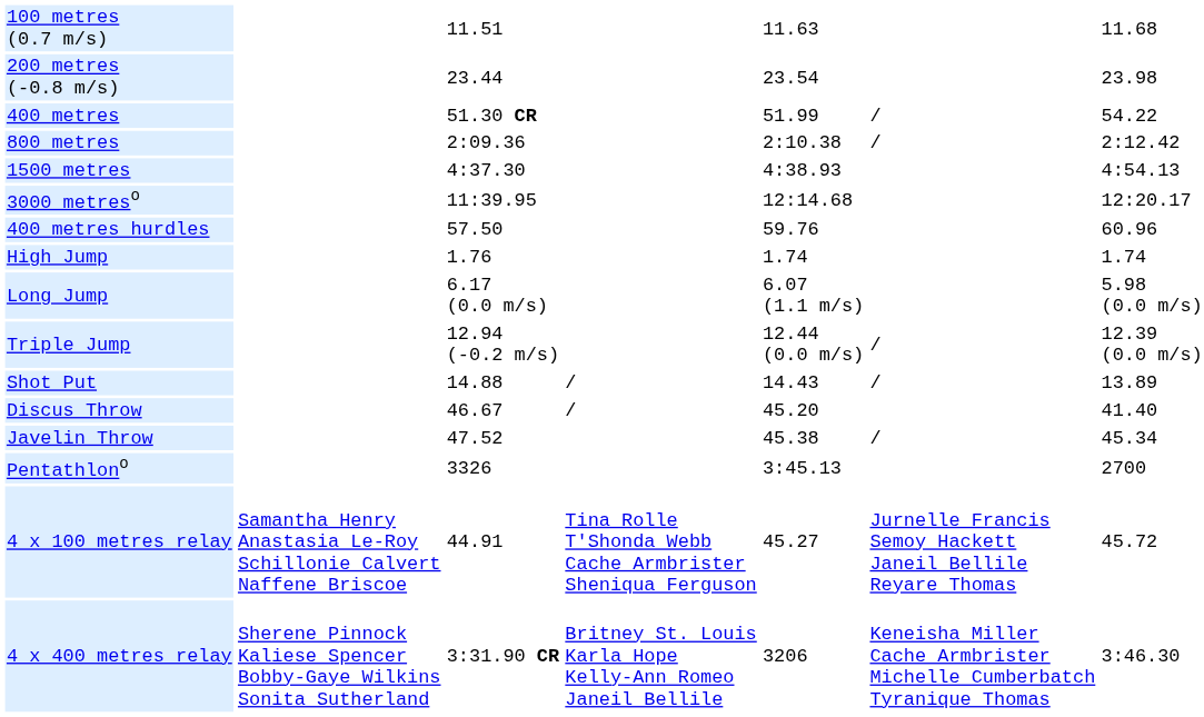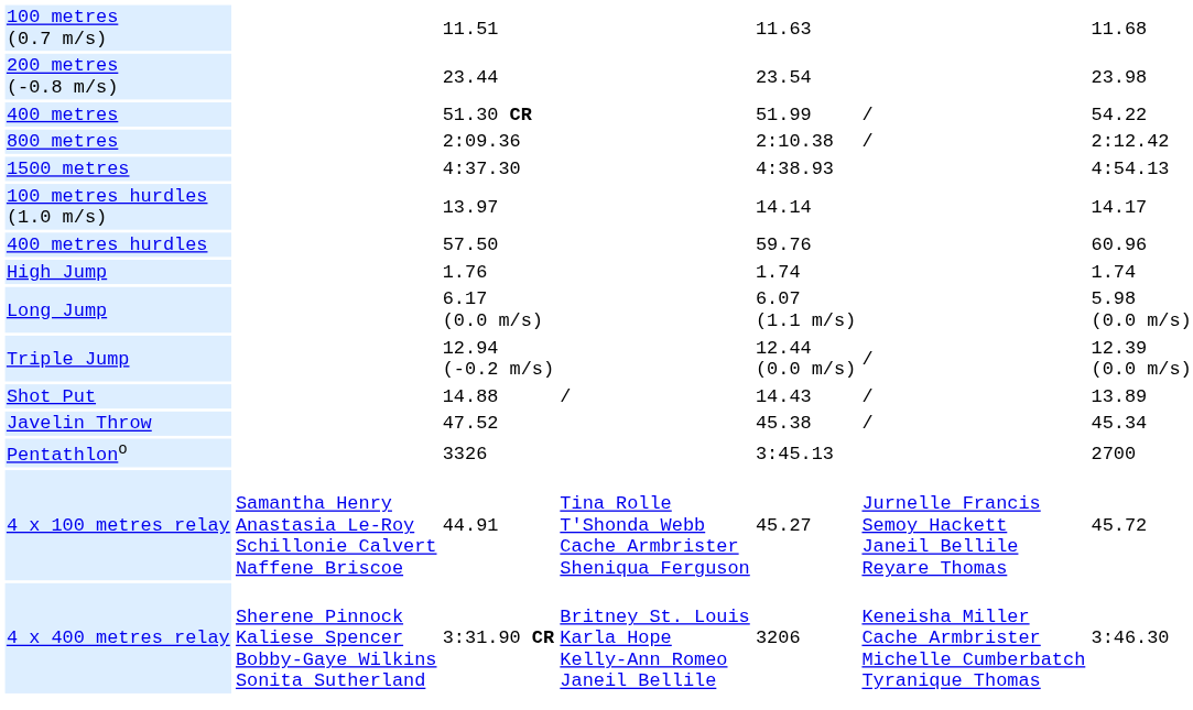 <table>
 <tr>
 <td bgcolor = DDEEFF><a href='#'>100 metres</a> <br> (0.7 m/s)</td>
 <td></td>
 <td>11.51</td>
 <td></td>
 <td>11.63</td>
 <td></td>
 <td>11.68</td>
 </tr>
 <tr>
 <td bgcolor = DDEEFF><a href='#'>200 metres</a> <br> (-0.8 m/s)</td>
 <td></td>
 <td>23.44</td>
 <td></td>
 <td>23.54</td>
 <td></td>
 <td>23.98</td>
 </tr>
 <tr>
 <td bgcolor = DDEEFF><a href='#'>400 metres</a></td>
 <td></td>
 <td>51.30 <strong>CR</strong></td>
 <td></td>
 <td>51.99</td>
 <td>/</td>
 <td>54.22</td>
 </tr>
 <tr>
 <td bgcolor = DDEEFF><a href='#'>800 metres</a></td>
 <td></td>
 <td>2:09.36</td>
 <td></td>
 <td>2:10.38</td>
 <td>/</td>
 <td>2:12.42</td>
 </tr>
 <tr>
 <td bgcolor = DDEEFF><a href='#'>1500 metres</a></td>
 <td></td>
 <td>4:37.30</td>
 <td></td>
 <td>4:38.93</td>
 <td></td>
 <td>4:54.13</td>
 </tr>
 <tr>
-<td bgcolor = DDEEFF><a href='#'>3000 metres</a><sup>o</sup></td>
+<td bgcolor = DDEEFF><a href='#'>100 metres hurdles</a> <br> (1.0 m/s)</td>
 <td></td>
-<td>11:39.95</td>
+<td>13.97</td>
 <td></td>
-<td>12:14.68</td>
+<td>14.14</td>
 <td></td>
-<td>12:20.17</td>
+<td>14.17</td>
 </tr>
 <tr>
 <td bgcolor = DDEEFF><a href='#'>400 metres hurdles</a></td>
 <td></td>
 <td>57.50</td>
 <td></td>
 <td>59.76</td>
 <td></td>
 <td>60.96</td>
 </tr>
 <tr>
 <td bgcolor = DDEEFF><a href='#'>High Jump</a></td>
 <td></td>
 <td>1.76</td>
 <td></td>
 <td>1.74</td>
 <td></td>
 <td>1.74</td>
 </tr>
 <tr>
 <td bgcolor = DDEEFF><a href='#'>Long Jump</a></td>
 <td></td>
 <td>6.17 <br> (0.0 m/s)</td>
 <td></td>
 <td>6.07 <br> (1.1 m/s)</td>
 <td></td>
 <td>5.98 <br> (0.0 m/s)</td>
 </tr>
 <tr>
 <td bgcolor = DDEEFF><a href='#'>Triple Jump</a></td>
 <td></td>
 <td>12.94 <br> (-0.2 m/s)</td>
 <td></td>
 <td>12.44 <br> (0.0 m/s)</td>
 <td>/</td>
 <td>12.39 <br> (0.0 m/s)</td>
 </tr>
 <tr>
 <td bgcolor = DDEEFF><a href='#'>Shot Put</a></td>
 <td></td>
 <td>14.88</td>
 <td>/</td>
 <td>14.43</td>
 <td>/</td>
 <td>13.89</td>
 </tr>
 <tr>
-<td bgcolor = DDEEFF><a href='#'>Discus Throw</a></td>
-<td></td>
-<td>46.67</td>
-<td>/</td>
-<td>45.20</td>
-<td></td>
-<td>41.40</td>
-</tr>
-<tr>
 <td bgcolor = DDEEFF><a href='#'>Javelin Throw</a></td>
 <td></td>
 <td>47.52</td>
 <td></td>
 <td>45.38</td>
 <td>/</td>
 <td>45.34</td>
 </tr>
 <tr>
 <td bgcolor = DDEEFF><a href='#'>Pentathlon</a><sup>o</sup></td>
 <td></td>
 <td>3326</td>
 <td></td>
 <td>3:45.13</td>
 <td></td>
 <td>2700</td>
 </tr>
 <tr>
 <td bgcolor = DDEEFF><a href='#'>4 x 100 metres relay</a></td>
 <td> <br> <a href='#'>Samantha Henry</a> <br> <a href='#'>Anastasia Le-Roy</a> <br> <a href='#'>Schillonie Calvert</a> <br> <a href='#'>Naffene Briscoe</a></td>
 <td>44.91</td>
 <td> <br> <a href='#'>Tina Rolle</a> <br> <a href='#'>T'Shonda Webb</a> <br> <a href='#'>Cache Armbrister</a> <br> <a href='#'>Sheniqua Ferguson</a></td>
 <td>45.27</td>
 <td> <br> <a href='#'>Jurnelle Francis</a> <br> <a href='#'>Semoy Hackett</a> <br> <a href='#'>Janeil Bellile</a> <br> <a href='#'>Reyare Thomas</a></td>
 <td>45.72</td>
 </tr>
 <tr>
 <td bgcolor = DDEEFF><a href='#'>4 x 400 metres relay</a></td>
 <td> <br> <a href='#'>Sherene Pinnock</a> <br> <a href='#'>Kaliese Spencer</a> <br> <a href='#'>Bobby-Gaye Wilkins</a> <br> <a href='#'>Sonita Sutherland</a></td>
 <td>3:31.90 <strong>CR</strong></td>
 <td> <br> <a href='#'>Britney St. Louis</a> <br> <a href='#'>Karla Hope</a> <br> <a href='#'>Kelly-Ann Romeo</a> <br> <a href='#'>Janeil Bellile</a></td>
 <td>3206</td>
 <td> <br> <a href='#'>Keneisha Miller</a> <br> <a href='#'>Cache Armbrister</a> <br> <a href='#'>Michelle Cumberbatch</a> <br> <a href='#'>Tyranique Thomas</a></td>
 <td>3:46.30</td>
 </tr>
 </table>
